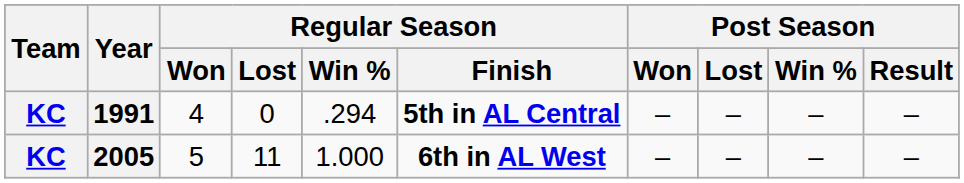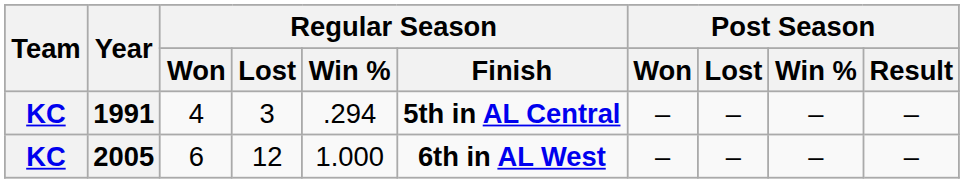 <table class="wikitable" style="font-size: 95%; text-align:center;">
 <tr>
 <th rowspan="2">Team</th>
 <th rowspan="2">Year</th>
 <th colspan="4">Regular Season</th>
 <th colspan="4">Post Season</th>
 </tr>
 <tr>
 <th>Won</th>
 <th>Lost</th>
 <th>Win %</th>
 <th>Finish</th>
 <th>Won</th>
 <th>Lost</th>
 <th>Win %</th>
 <th>Result</th>
 </tr>
 <tr>
 <th><a href='#'>KC</a></th>
 <th>1991</th>
 <td>4</td>
-<td>0</td>
+<td>3</td>
 <td>.294</td>
 <td><strong>5th in <a href='#'>AL Central</a></strong></td>
 <td>–</td>
 <td>–</td>
 <td>–</td>
 <td>–</td>
 </tr>
 <tr>
 <th><a href='#'>KC</a></th>
 <th>2005</th>
-<td>5</td>
-<td>11</td>
+<td>6</td>
+<td>12</td>
 <td>1.000</td>
 <td><strong>6th in <a href='#'>AL West</a></strong></td>
 <td>–</td>
 <td>–</td>
 <td>–</td>
 <td>–</td>
 </tr>
 </table>
